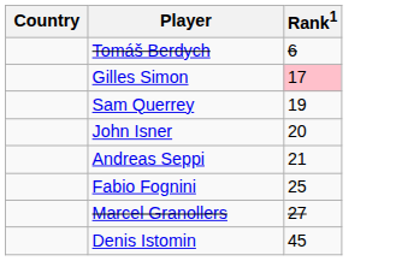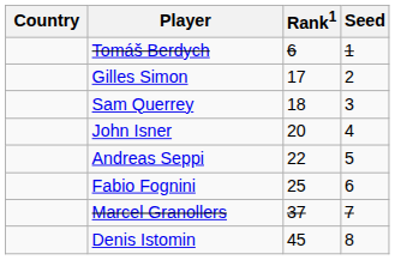 <table class="sortable wikitable">
 <tr>
 <th width="70">Country</th>
 <th width="175">Player</th>
 <th>Rank<sup>1</sup></th>
+<th>Seed</th>
 </tr>
 <tr>
 <td><s></s></td>
 <td><s><a href='#'>Tomáš Berdych</a></s></td>
 <td><s>6</s></td>
+<td><s>1</s></td>
 </tr>
 <tr>
 <td></td>
 <td><a href='#'>Gilles Simon</a></td>
-<td style="background: pink;">17</td>
+<td>17</td>
+<td>2</td>
 </tr>
 <tr>
 <td></td>
 <td><a href='#'>Sam Querrey</a></td>
-<td>19</td>
+<td>18</td>
+<td>3</td>
 </tr>
 <tr>
 <td></td>
 <td><a href='#'>John Isner</a></td>
 <td>20</td>
+<td>4</td>
 </tr>
 <tr>
 <td></td>
 <td><a href='#'>Andreas Seppi</a></td>
-<td>21</td>
+<td>22</td>
+<td>5</td>
 </tr>
 <tr>
 <td></td>
 <td><a href='#'>Fabio Fognini</a></td>
 <td>25</td>
+<td>6</td>
 </tr>
 <tr>
 <td><s></s></td>
 <td><s><a href='#'>Marcel Granollers</a></s></td>
-<td><s>27</s></td>
+<td><s>37</s></td>
+<td><s>7</s></td>
 </tr>
 <tr>
 <td></td>
 <td><a href='#'>Denis Istomin</a></td>
 <td>45</td>
+<td>8</td>
 </tr>
 </table>
